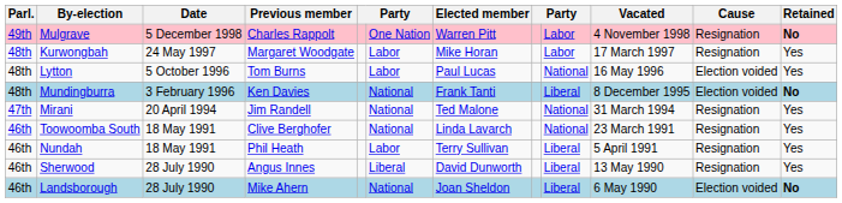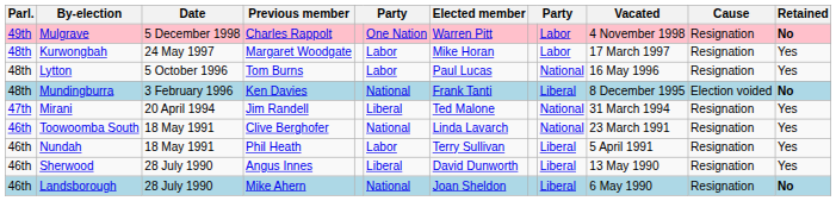 <table class="wikitable">
 <tr>
 <th>Parl.</th>
 <th>By-election</th>
 <th>Date</th>
 <th>Previous member</th>
 <th colspan="2">Party</th>
 <th>Elected member</th>
 <th colspan="2">Party</th>
 <th>Vacated</th>
 <th>Cause</th>
 <th>Retained</th>
 </tr>
 <tr style="background:pink;">
 <td><a href='#'>49th</a></td>
 <td><a href='#'>Mulgrave</a></td>
 <td>5 December 1998</td>
 <td><a href='#'>Charles Rappolt</a></td>
 <td> </td>
 <td><a href='#'>One Nation</a></td>
 <td><a href='#'>Warren Pitt</a></td>
 <td> </td>
 <td><a href='#'>Labor</a></td>
 <td>4 November 1998</td>
 <td>Resignation</td>
 <td><strong>No</strong></td>
 </tr>
 <tr>
 <td><a href='#'>48th</a></td>
 <td><a href='#'>Kurwongbah</a></td>
 <td>24 May 1997</td>
 <td><a href='#'>Margaret Woodgate</a></td>
 <td> </td>
 <td><a href='#'>Labor</a></td>
 <td><a href='#'>Mike Horan</a></td>
 <td> </td>
 <td><a href='#'>Labor</a></td>
 <td>17 March 1997</td>
 <td>Resignation</td>
 <td>Yes</td>
 </tr>
 <tr>
 <td>48th</td>
 <td><a href='#'>Lytton</a></td>
 <td>5 October 1996</td>
 <td><a href='#'>Tom Burns</a></td>
 <td> </td>
 <td><a href='#'>Labor</a></td>
 <td><a href='#'>Paul Lucas</a></td>
 <td> </td>
 <td><a href='#'>National</a></td>
 <td>16 May 1996</td>
-<td>Election voided</td>
+<td>Resignation</td>
 <td>Yes</td>
 </tr>
 <tr style="background:lightblue;">
 <td>48th</td>
 <td><a href='#'>Mundingburra</a></td>
 <td>3 February 1996</td>
 <td><a href='#'>Ken Davies</a></td>
 <td> </td>
 <td><a href='#'>National</a></td>
 <td><a href='#'>Frank Tanti</a></td>
 <td> </td>
 <td><a href='#'>Liberal</a></td>
 <td>8 December 1995</td>
 <td>Election voided</td>
 <td><strong>No</strong></td>
 </tr>
 <tr>
 <td><a href='#'>47th</a></td>
 <td><a href='#'>Mirani</a></td>
 <td>20 April 1994</td>
 <td><a href='#'>Jim Randell</a></td>
 <td> </td>
-<td><a href='#'>National</a></td>
+<td><a href='#'>Liberal</a></td>
 <td><a href='#'>Ted Malone</a></td>
 <td> </td>
 <td><a href='#'>National</a></td>
 <td>31 March 1994</td>
 <td>Resignation</td>
 <td>Yes</td>
 </tr>
 <tr>
 <td><a href='#'>46th</a></td>
 <td><a href='#'>Toowoomba South</a></td>
 <td>18 May 1991</td>
 <td><a href='#'>Clive Berghofer</a></td>
 <td> </td>
 <td><a href='#'>National</a></td>
 <td><a href='#'>Linda Lavarch</a></td>
 <td> </td>
 <td><a href='#'>National</a></td>
 <td>23 March 1991</td>
 <td>Resignation</td>
 <td>Yes</td>
 </tr>
 <tr>
 <td>46th</td>
 <td><a href='#'>Nundah</a></td>
 <td>18 May 1991</td>
 <td><a href='#'>Phil Heath</a></td>
 <td> </td>
 <td><a href='#'>Labor</a></td>
 <td><a href='#'>Terry Sullivan</a></td>
 <td> </td>
 <td><a href='#'>Liberal</a></td>
 <td>5 April 1991</td>
 <td>Resignation</td>
 <td>Yes</td>
 </tr>
 <tr>
 <td>46th</td>
 <td><a href='#'>Sherwood</a></td>
 <td>28 July 1990</td>
 <td><a href='#'>Angus Innes</a></td>
 <td> </td>
 <td><a href='#'>Liberal</a></td>
 <td><a href='#'>David Dunworth</a></td>
 <td> </td>
 <td><a href='#'>Liberal</a></td>
 <td>13 May 1990</td>
 <td>Resignation</td>
 <td>Yes</td>
 </tr>
 <tr style="background:lightblue;">
 <td>46th</td>
 <td><a href='#'>Landsborough</a></td>
 <td>28 July 1990</td>
 <td><a href='#'>Mike Ahern</a></td>
 <td> </td>
 <td><a href='#'>National</a></td>
 <td><a href='#'>Joan Sheldon</a></td>
 <td> </td>
 <td><a href='#'>Liberal</a></td>
 <td>6 May 1990</td>
-<td>Election voided</td>
+<td>Resignation</td>
 <td><strong>No</strong></td>
 </tr>
 </table>
